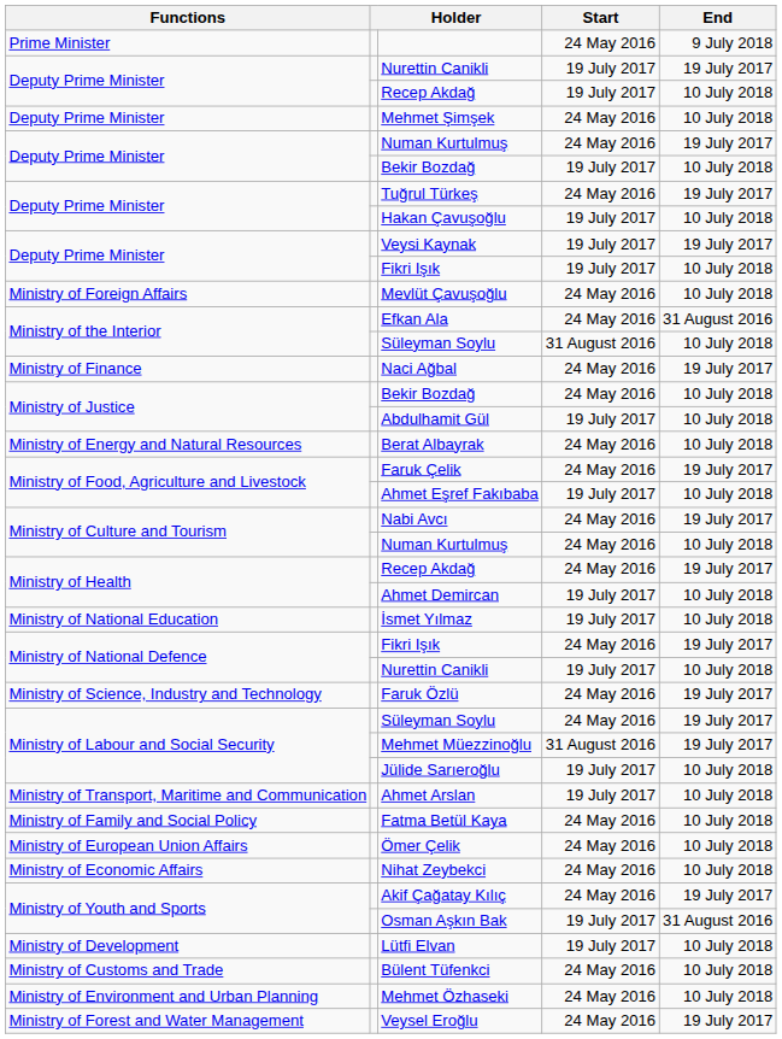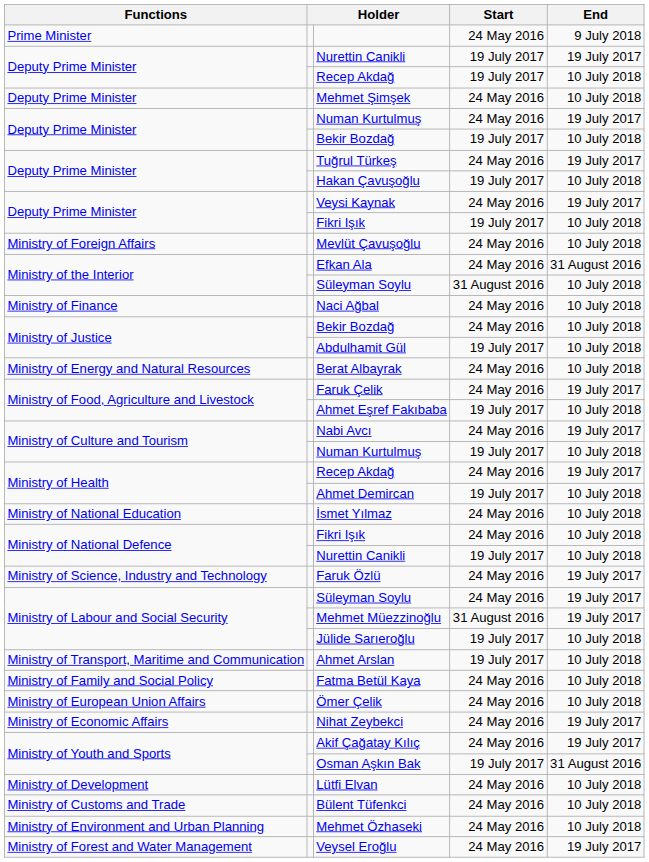 <table class="wikitable">
 <tr>
 <th>Functions</th>
 <th colspan="2">Holder</th>
 <th>Start</th>
 <th>End</th>
 </tr>
 <tr>
 <td><a href='#'>Prime Minister</a><br></td>
 <td></td>
 <td></td>
 <td style="text-align:right;">24 May 2016</td>
 <td style="text-align:right;">9 July 2018</td>
 </tr>
 <tr>
 <td rowspan=2><a href='#'>Deputy Prime Minister</a><br></td>
 <td></td>
 <td><a href='#'>Nurettin Canikli</a></td>
 <td style="text-align:right;">19 July 2017</td>
 <td style="text-align:right;">19 July 2017</td>
 </tr>
 <tr>
 <td></td>
 <td><a href='#'>Recep Akdağ</a></td>
 <td style="text-align:right;">19 July 2017</td>
 <td style="text-align:right;">10 July 2018</td>
 </tr>
 <tr>
 <td><a href='#'>Deputy Prime Minister</a><br></td>
 <td></td>
 <td><a href='#'>Mehmet Şimşek</a></td>
 <td style="text-align:right;">24 May 2016</td>
 <td style="text-align:right;">10 July 2018</td>
 </tr>
 <tr>
 <td rowspan=2><a href='#'>Deputy Prime Minister</a><br></td>
 <td></td>
 <td><a href='#'>Numan Kurtulmuş</a></td>
 <td style="text-align:right;">24 May 2016</td>
 <td style="text-align:right;">19 July 2017</td>
 </tr>
 <tr>
 <td></td>
 <td><a href='#'>Bekir Bozdağ</a></td>
 <td style="text-align:right;">19 July 2017</td>
 <td style="text-align:right;">10 July 2018</td>
 </tr>
 <tr>
 <td rowspan=2><a href='#'>Deputy Prime Minister</a><br></td>
 <td></td>
 <td><a href='#'>Tuğrul Türkeş</a></td>
 <td style="text-align:right;">24 May 2016</td>
 <td style="text-align:right;">19 July 2017</td>
 </tr>
 <tr>
 <td></td>
 <td><a href='#'>Hakan Çavuşoğlu</a></td>
 <td style="text-align:right;">19 July 2017</td>
 <td style="text-align:right;">10 July 2018</td>
 </tr>
 <tr>
 <td rowspan=2><a href='#'>Deputy Prime Minister</a><br></td>
 <td></td>
 <td><a href='#'>Veysi Kaynak</a></td>
-<td style="text-align:right;">19 July 2017</td>
+<td style="text-align:right;">24 May 2016</td>
 <td style="text-align:right;">19 July 2017</td>
 </tr>
 <tr>
 <td></td>
 <td><a href='#'>Fikri Işık</a></td>
 <td style="text-align:right;">19 July 2017</td>
 <td style="text-align:right;">10 July 2018</td>
 </tr>
 <tr>
 <td><a href='#'>Ministry of Foreign Affairs</a><br></td>
 <td></td>
 <td><a href='#'>Mevlüt Çavuşoğlu</a></td>
 <td style="text-align:right;">24 May 2016</td>
 <td style="text-align:right;">10 July 2018</td>
 </tr>
 <tr>
 <td rowspan=2><a href='#'>Ministry of the Interior</a><br></td>
 <td></td>
 <td><a href='#'>Efkan Ala</a></td>
 <td style="text-align:right;">24 May 2016</td>
 <td style="text-align:right;">31 August 2016</td>
 </tr>
 <tr>
 <td></td>
 <td><a href='#'>Süleyman Soylu</a></td>
 <td style="text-align:right;">31 August 2016</td>
 <td style="text-align:right;">10 July 2018</td>
 </tr>
 <tr>
 <td><a href='#'>Ministry of Finance</a><br></td>
 <td></td>
 <td><a href='#'>Naci Ağbal</a></td>
 <td style="text-align:right;">24 May 2016</td>
-<td style="text-align:right;">19 July 2017</td>
+<td style="text-align:right;">10 July 2018</td>
 </tr>
 <tr>
 <td rowspan=2><a href='#'>Ministry of Justice</a><br></td>
 <td></td>
 <td><a href='#'>Bekir Bozdağ</a></td>
 <td style="text-align:right;">24 May 2016</td>
 <td style="text-align:right;">10 July 2018</td>
 </tr>
 <tr>
 <td></td>
 <td><a href='#'>Abdulhamit Gül</a></td>
 <td style="text-align:right;">19 July 2017</td>
 <td style="text-align:right;">10 July 2018</td>
 </tr>
 <tr>
 <td><a href='#'>Ministry of Energy and Natural Resources</a><br></td>
 <td></td>
 <td><a href='#'>Berat Albayrak</a></td>
 <td style="text-align:right;">24 May 2016</td>
 <td style="text-align:right;">10 July 2018</td>
 </tr>
 <tr>
 <td rowspan=2><a href='#'>Ministry of Food, Agriculture and Livestock</a><br></td>
 <td></td>
 <td><a href='#'>Faruk Çelik</a></td>
 <td style="text-align:right;">24 May 2016</td>
 <td style="text-align:right;">19 July 2017</td>
 </tr>
 <tr>
 <td></td>
 <td><a href='#'>Ahmet Eşref Fakıbaba</a></td>
 <td style="text-align:right;">19 July 2017</td>
 <td style="text-align:right;">10 July 2018</td>
 </tr>
 <tr>
 <td rowspan=2><a href='#'>Ministry of Culture and Tourism</a><br></td>
 <td></td>
 <td><a href='#'>Nabi Avcı</a></td>
 <td style="text-align:right;">24 May 2016</td>
 <td style="text-align:right;">19 July 2017</td>
 </tr>
 <tr>
 <td></td>
 <td><a href='#'>Numan Kurtulmuş</a></td>
-<td style="text-align:right;">24 May 2016</td>
+<td style="text-align:right;">19 July 2017</td>
 <td style="text-align:right;">10 July 2018</td>
 </tr>
 <tr>
 <td rowspan=2><a href='#'>Ministry of Health</a><br></td>
 <td></td>
 <td><a href='#'>Recep Akdağ</a></td>
 <td style="text-align:right;">24 May 2016</td>
 <td style="text-align:right;">19 July 2017</td>
 </tr>
 <tr>
 <td></td>
 <td><a href='#'>Ahmet Demircan</a></td>
 <td style="text-align:right;">19 July 2017</td>
 <td style="text-align:right;">10 July 2018</td>
 </tr>
 <tr>
 <td><a href='#'>Ministry of National Education</a><br></td>
 <td></td>
 <td><a href='#'>İsmet Yılmaz</a></td>
-<td style="text-align:right;">19 July 2017</td>
+<td style="text-align:right;">24 May 2016</td>
 <td style="text-align:right;">10 July 2018</td>
 </tr>
 <tr>
 <td rowspan=2><a href='#'>Ministry of National Defence</a><br></td>
 <td></td>
 <td><a href='#'>Fikri Işık</a></td>
 <td style="text-align:right;">24 May 2016</td>
-<td style="text-align:right;">19 July 2017</td>
+<td style="text-align:right;">10 July 2018</td>
 </tr>
 <tr>
 <td></td>
 <td><a href='#'>Nurettin Canikli</a></td>
 <td style="text-align:right;">19 July 2017</td>
 <td style="text-align:right;">10 July 2018</td>
 </tr>
 <tr>
 <td><a href='#'>Ministry of Science, Industry and Technology</a><br></td>
 <td></td>
 <td><a href='#'>Faruk Özlü</a></td>
 <td style="text-align:right;">24 May 2016</td>
 <td style="text-align:right;">19 July 2017</td>
 </tr>
 <tr>
 <td rowspan=3><a href='#'>Ministry of Labour and Social Security</a><br></td>
 <td></td>
 <td><a href='#'>Süleyman Soylu</a></td>
 <td style="text-align:right;">24 May 2016</td>
 <td style="text-align:right;">19 July 2017</td>
 </tr>
 <tr>
 <td></td>
 <td><a href='#'>Mehmet Müezzinoğlu</a></td>
 <td style="text-align:right;">31 August 2016</td>
 <td style="text-align:right;">19 July 2017</td>
 </tr>
 <tr>
 <td></td>
 <td><a href='#'>Jülide Sarıeroğlu</a></td>
 <td style="text-align:right;">19 July 2017</td>
 <td style="text-align:right;">10 July 2018</td>
 </tr>
 <tr>
 <td><a href='#'>Ministry of Transport, Maritime and Communication</a><br></td>
 <td></td>
 <td><a href='#'>Ahmet Arslan</a></td>
 <td style="text-align:right;">19 July 2017</td>
 <td style="text-align:right;">10 July 2018</td>
 </tr>
 <tr>
 <td><a href='#'>Ministry of Family and Social Policy</a><br></td>
 <td></td>
 <td><a href='#'>Fatma Betül Kaya</a></td>
 <td style="text-align:right;">24 May 2016</td>
 <td style="text-align:right;">10 July 2018</td>
 </tr>
 <tr>
 <td><a href='#'>Ministry of European Union Affairs</a><br></td>
 <td></td>
 <td><a href='#'>Ömer Çelik</a></td>
 <td style="text-align:right;">24 May 2016</td>
 <td style="text-align:right;">10 July 2018</td>
 </tr>
 <tr>
 <td><a href='#'>Ministry of Economic Affairs</a><br></td>
 <td></td>
 <td><a href='#'>Nihat Zeybekci</a></td>
 <td style="text-align:right;">24 May 2016</td>
-<td style="text-align:right;">10 July 2018</td>
+<td style="text-align:right;">19 July 2017</td>
 </tr>
 <tr>
 <td rowspan=2><a href='#'>Ministry of Youth and Sports</a><br></td>
 <td></td>
 <td><a href='#'>Akif Çağatay Kılıç</a></td>
 <td style="text-align:right;">24 May 2016</td>
 <td style="text-align:right;">19 July 2017</td>
 </tr>
 <tr>
 <td></td>
 <td><a href='#'>Osman Aşkın Bak</a></td>
 <td style="text-align:right;">19 July 2017</td>
 <td style="text-align:right;">31 August 2016</td>
 </tr>
 <tr>
 <td><a href='#'>Ministry of Development</a><br></td>
 <td></td>
 <td><a href='#'>Lütfi Elvan</a></td>
-<td style="text-align:right;">19 July 2017</td>
+<td style="text-align:right;">24 May 2016</td>
 <td style="text-align:right;">10 July 2018</td>
 </tr>
 <tr>
 <td><a href='#'>Ministry of Customs and Trade</a><br></td>
 <td></td>
 <td><a href='#'>Bülent Tüfenkci</a></td>
 <td style="text-align:right;">24 May 2016</td>
 <td style="text-align:right;">10 July 2018</td>
 </tr>
 <tr>
 <td><a href='#'>Ministry of Environment and Urban Planning</a><br></td>
 <td></td>
 <td><a href='#'>Mehmet Özhaseki</a></td>
 <td style="text-align:right;">24 May 2016</td>
 <td style="text-align:right;">10 July 2018</td>
 </tr>
 <tr>
 <td><a href='#'>Ministry of Forest and Water Management</a><br></td>
 <td></td>
 <td><a href='#'>Veysel Eroğlu</a></td>
 <td style="text-align:right;">24 May 2016</td>
 <td style="text-align:right;">19 July 2017</td>
 </tr>
 </table>
